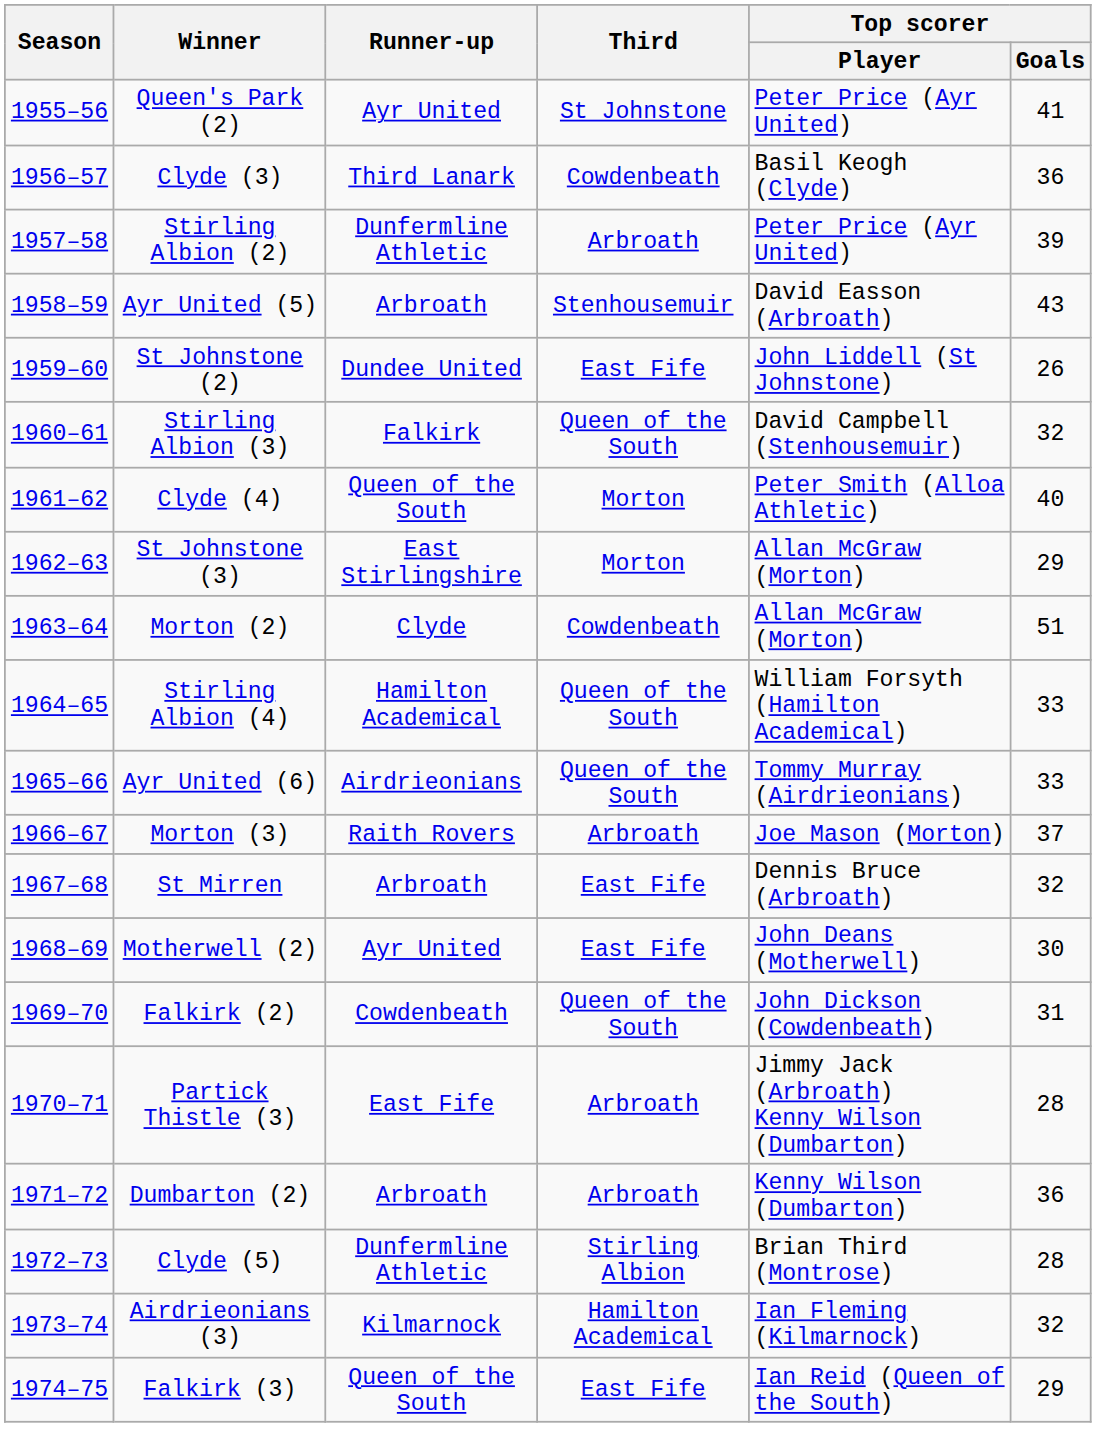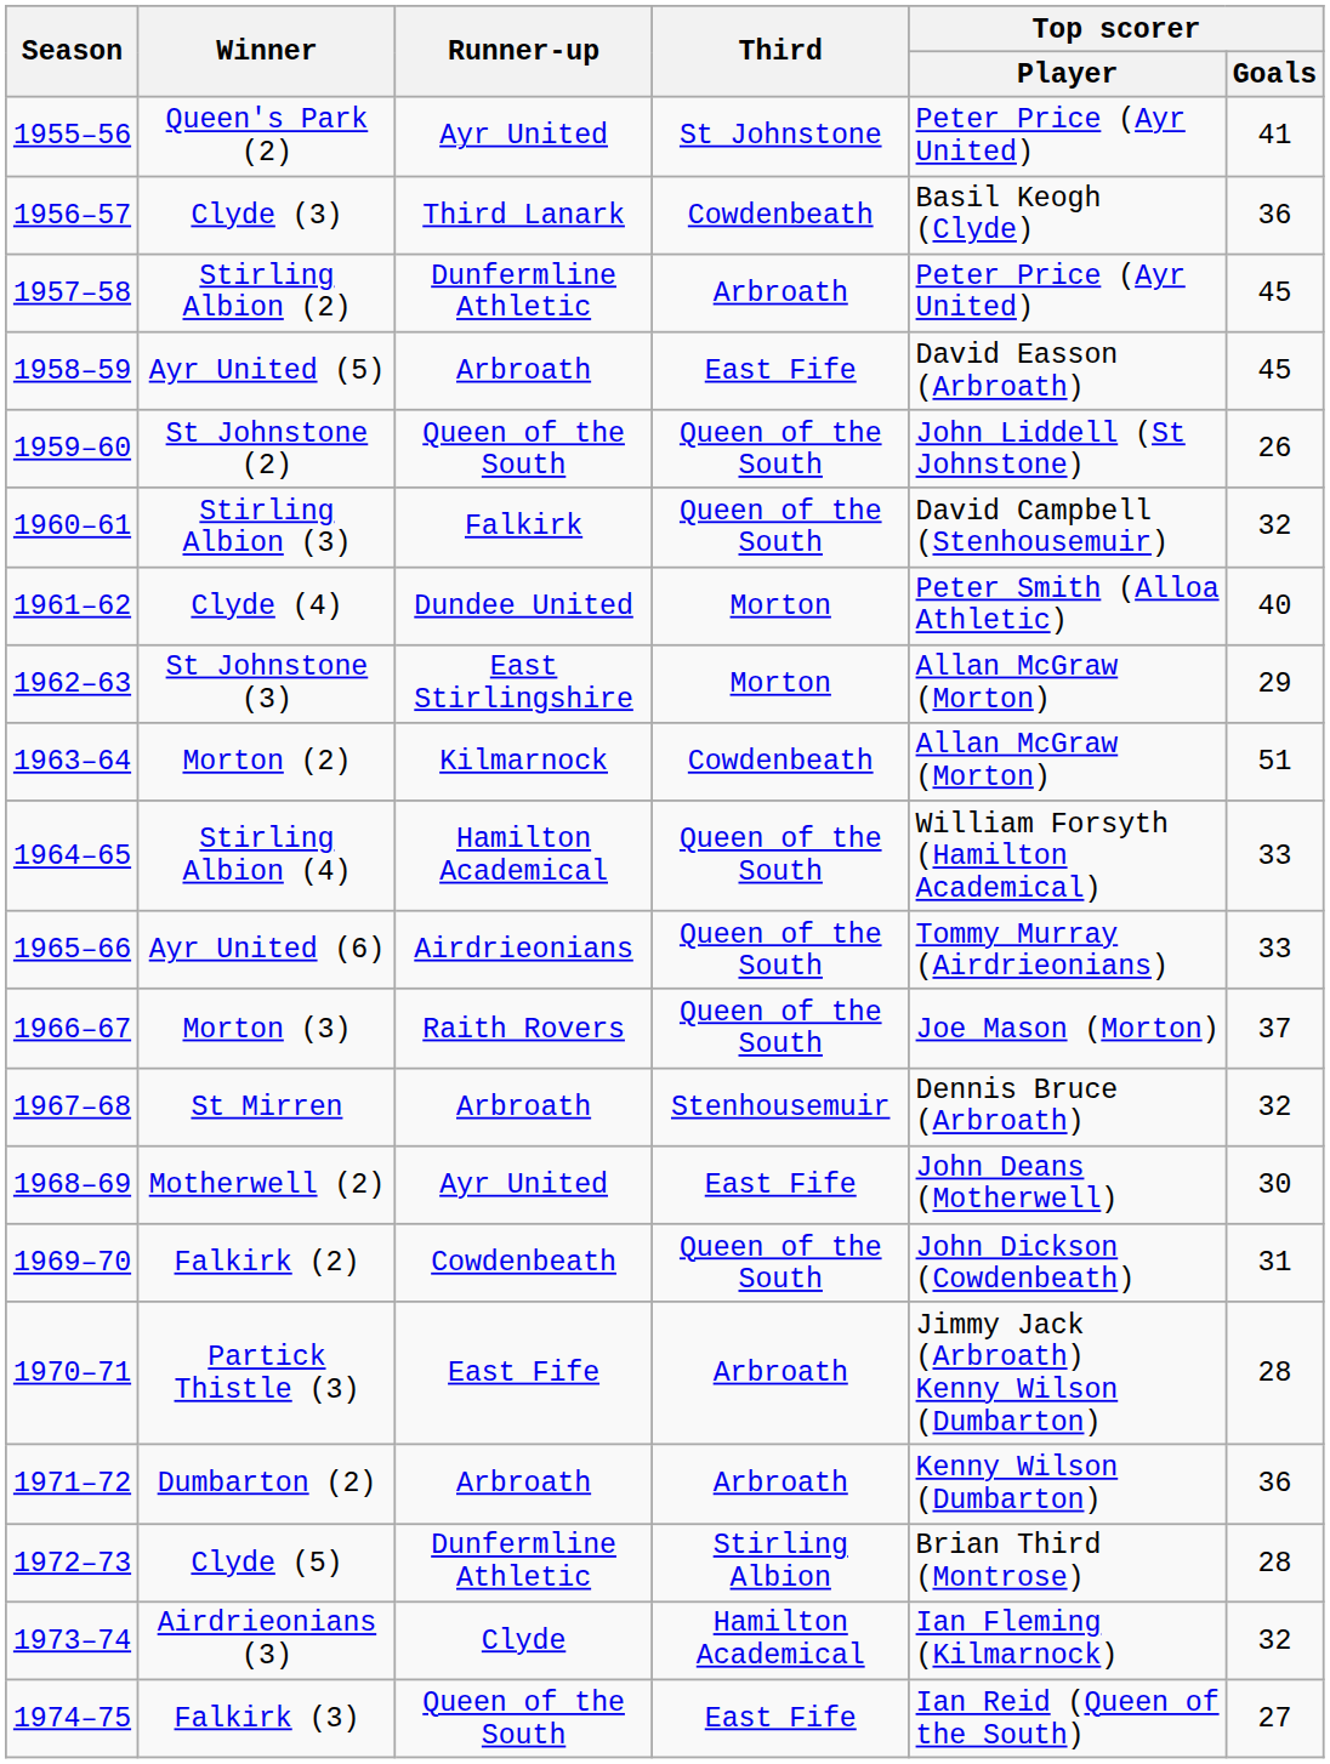 <table class="wikitable" style="text-align:center;">
 <tr>
 <th rowspan=2 width=105>Season</th>
 <th rowspan=2 width=180>Winner</th>
 <th rowspan=2 width=180>Runner-up</th>
 <th rowspan=2 width=180>Third</th>
 <th colspan=2>Top scorer</th>
 </tr>
 <tr>
 <th width=280>Player</th>
 <th>Goals</th>
 </tr>
 <tr>
 <td><a href='#'>1955–56</a></td>
 <td><a href='#'>Queen's Park</a> (2)</td>
 <td><a href='#'>Ayr United</a></td>
 <td><a href='#'>St Johnstone</a></td>
 <td align=left><a href='#'>Peter Price</a> (<a href='#'>Ayr United</a>)</td>
 <td>41</td>
 </tr>
 <tr>
 <td><a href='#'>1956–57</a></td>
 <td><a href='#'>Clyde</a> (3)</td>
 <td><a href='#'>Third Lanark</a></td>
 <td><a href='#'>Cowdenbeath</a></td>
 <td align=left>Basil Keogh (<a href='#'>Clyde</a>)</td>
 <td>36</td>
 </tr>
 <tr>
 <td><a href='#'>1957–58</a></td>
 <td><a href='#'>Stirling Albion</a> (2)</td>
 <td><a href='#'>Dunfermline Athletic</a></td>
 <td><a href='#'>Arbroath</a></td>
 <td align=left><a href='#'>Peter Price</a> (<a href='#'>Ayr United</a>)</td>
-<td>39</td>
+<td>45</td>
 </tr>
 <tr>
 <td><a href='#'>1958–59</a></td>
 <td><a href='#'>Ayr United</a> (5)</td>
 <td><a href='#'>Arbroath</a></td>
-<td><a href='#'>Stenhousemuir</a></td>
+<td><a href='#'>East Fife</a></td>
 <td align=left>David Easson (<a href='#'>Arbroath</a>)</td>
-<td>43</td>
+<td>45</td>
 </tr>
 <tr>
 <td><a href='#'>1959–60</a></td>
 <td><a href='#'>St Johnstone</a> (2)</td>
-<td><a href='#'>Dundee United</a></td>
-<td><a href='#'>East Fife</a></td>
+<td><a href='#'>Queen of the South</a></td>
+<td><a href='#'>Queen of the South</a></td>
 <td align=left><a href='#'>John Liddell</a> (<a href='#'>St Johnstone</a>)</td>
 <td>26</td>
 </tr>
 <tr>
 <td><a href='#'>1960–61</a></td>
 <td><a href='#'>Stirling Albion</a> (3)</td>
 <td><a href='#'>Falkirk</a></td>
 <td><a href='#'>Queen of the South</a></td>
 <td align=left>David Campbell (<a href='#'>Stenhousemuir</a>)</td>
 <td>32</td>
 </tr>
 <tr>
 <td><a href='#'>1961–62</a></td>
 <td><a href='#'>Clyde</a> (4)</td>
-<td><a href='#'>Queen of the South</a></td>
+<td><a href='#'>Dundee United</a></td>
 <td><a href='#'>Morton</a></td>
 <td align=left><a href='#'>Peter Smith</a> (<a href='#'>Alloa Athletic</a>)</td>
 <td>40</td>
 </tr>
 <tr>
 <td><a href='#'>1962–63</a></td>
 <td><a href='#'>St Johnstone</a> (3)</td>
 <td><a href='#'>East Stirlingshire</a></td>
 <td><a href='#'>Morton</a></td>
 <td align=left><a href='#'>Allan McGraw</a> (<a href='#'>Morton</a>)</td>
 <td>29</td>
 </tr>
 <tr>
 <td><a href='#'>1963–64</a></td>
 <td><a href='#'>Morton</a> (2)</td>
-<td><a href='#'>Clyde</a></td>
+<td><a href='#'>Kilmarnock</a></td>
 <td><a href='#'>Cowdenbeath</a></td>
 <td align=left><a href='#'>Allan McGraw</a> (<a href='#'>Morton</a>)</td>
 <td>51</td>
 </tr>
 <tr>
 <td><a href='#'>1964–65</a></td>
 <td><a href='#'>Stirling Albion</a> (4)</td>
 <td><a href='#'>Hamilton Academical</a></td>
 <td><a href='#'>Queen of the South</a></td>
 <td align=left>William Forsyth (<a href='#'>Hamilton Academical</a>)</td>
 <td>33</td>
 </tr>
 <tr>
 <td><a href='#'>1965–66</a></td>
 <td><a href='#'>Ayr United</a> (6)</td>
 <td><a href='#'>Airdrieonians</a></td>
 <td><a href='#'>Queen of the South</a></td>
 <td align=left><a href='#'>Tommy Murray</a> (<a href='#'>Airdrieonians</a>)</td>
 <td>33</td>
 </tr>
 <tr>
 <td><a href='#'>1966–67</a></td>
 <td><a href='#'>Morton</a> (3)</td>
 <td><a href='#'>Raith Rovers</a></td>
-<td><a href='#'>Arbroath</a></td>
+<td><a href='#'>Queen of the South</a></td>
 <td align=left><a href='#'>Joe Mason</a> (<a href='#'>Morton</a>)</td>
 <td>37</td>
 </tr>
 <tr>
 <td><a href='#'>1967–68</a></td>
 <td><a href='#'>St Mirren</a></td>
 <td><a href='#'>Arbroath</a></td>
-<td><a href='#'>East Fife</a></td>
+<td><a href='#'>Stenhousemuir</a></td>
 <td align=left>Dennis Bruce (<a href='#'>Arbroath</a>)</td>
 <td>32</td>
 </tr>
 <tr>
 <td><a href='#'>1968–69</a></td>
 <td><a href='#'>Motherwell</a> (2)</td>
 <td><a href='#'>Ayr United</a></td>
 <td><a href='#'>East Fife</a></td>
 <td align=left><a href='#'>John Deans</a> (<a href='#'>Motherwell</a>)</td>
 <td>30</td>
 </tr>
 <tr>
 <td><a href='#'>1969–70</a></td>
 <td><a href='#'>Falkirk</a> (2)</td>
 <td><a href='#'>Cowdenbeath</a></td>
 <td><a href='#'>Queen of the South</a></td>
 <td align=left><a href='#'>John Dickson</a> (<a href='#'>Cowdenbeath</a>)</td>
 <td>31</td>
 </tr>
 <tr>
 <td><a href='#'>1970–71</a></td>
 <td><a href='#'>Partick Thistle</a> (3)</td>
 <td><a href='#'>East Fife</a></td>
 <td><a href='#'>Arbroath</a></td>
 <td align=left>Jimmy Jack (<a href='#'>Arbroath</a>)<br> <a href='#'>Kenny Wilson</a> (<a href='#'>Dumbarton</a>)</td>
 <td>28</td>
 </tr>
 <tr>
 <td><a href='#'>1971–72</a></td>
 <td><a href='#'>Dumbarton</a> (2)</td>
 <td><a href='#'>Arbroath</a></td>
 <td><a href='#'>Arbroath</a></td>
 <td align=left><a href='#'>Kenny Wilson</a> (<a href='#'>Dumbarton</a>)</td>
 <td>36</td>
 </tr>
 <tr>
 <td><a href='#'>1972–73</a></td>
 <td><a href='#'>Clyde</a> (5)</td>
 <td><a href='#'>Dunfermline Athletic</a></td>
 <td><a href='#'>Stirling Albion</a></td>
 <td align=left>Brian Third (<a href='#'>Montrose</a>)</td>
 <td>28</td>
 </tr>
 <tr>
 <td><a href='#'>1973–74</a></td>
 <td><a href='#'>Airdrieonians</a> (3)</td>
-<td><a href='#'>Kilmarnock</a></td>
+<td><a href='#'>Clyde</a></td>
 <td><a href='#'>Hamilton Academical</a></td>
 <td align=left><a href='#'>Ian Fleming</a> (<a href='#'>Kilmarnock</a>)</td>
 <td>32</td>
 </tr>
 <tr>
 <td><a href='#'>1974–75</a></td>
 <td><a href='#'>Falkirk</a> (3)</td>
 <td><a href='#'>Queen of the South</a></td>
 <td><a href='#'>East Fife</a></td>
 <td align=left><a href='#'>Ian Reid</a> (<a href='#'>Queen of the South</a>)</td>
-<td>29</td>
+<td>27</td>
 </tr>
 </table>
